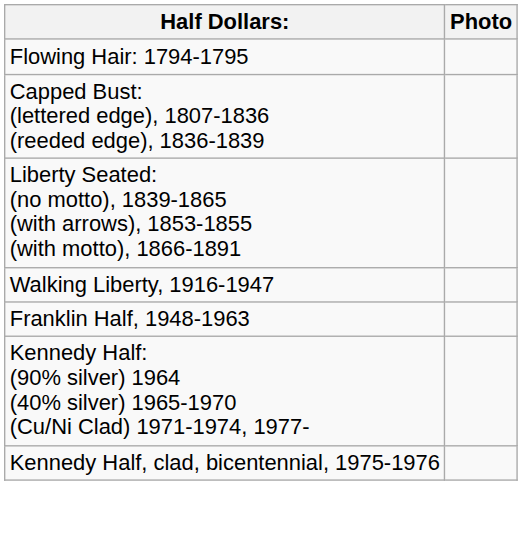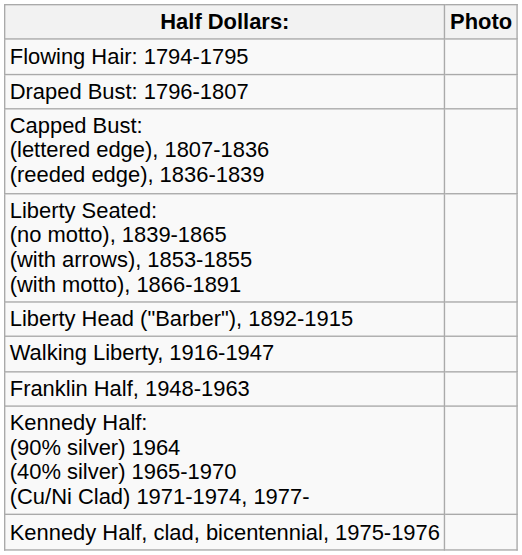 <table border="1" class=wikitable>
 <tr>
 <th>Half Dollars:</th>
 <th>Photo</th>
 </tr>
 <tr>
 <td>Flowing Hair: 1794-1795</td>
 <td></td>
 </tr>
 <tr>
+<td>Draped Bust: 1796-1807</td>
+<td></td>
+</tr>
+<tr>
 <td>Capped Bust:<br>(lettered edge), 1807-1836<br>(reeded edge), 1836-1839</td>
 <td></td>
 </tr>
 <tr>
 <td>Liberty Seated:<br>(no motto), 1839-1865<br>(with arrows), 1853-1855<br>(with motto), 1866-1891</td>
+<td></td>
+</tr>
+<tr>
+<td>Liberty Head ("Barber"), 1892-1915</td>
 <td></td>
 </tr>
 <tr>
 <td>Walking Liberty, 1916-1947</td>
 <td></td>
 </tr>
 <tr>
 <td>Franklin Half, 1948-1963</td>
 <td></td>
 </tr>
 <tr>
 <td>Kennedy Half:<br>(90% silver) 1964<br>(40% silver) 1965-1970<br>(Cu/Ni Clad) 1971-1974, 1977-</td>
 <td></td>
 </tr>
 <tr>
 <td>Kennedy Half, clad, bicentennial, 1975-1976</td>
 <td></td>
 </tr>
 </table>
